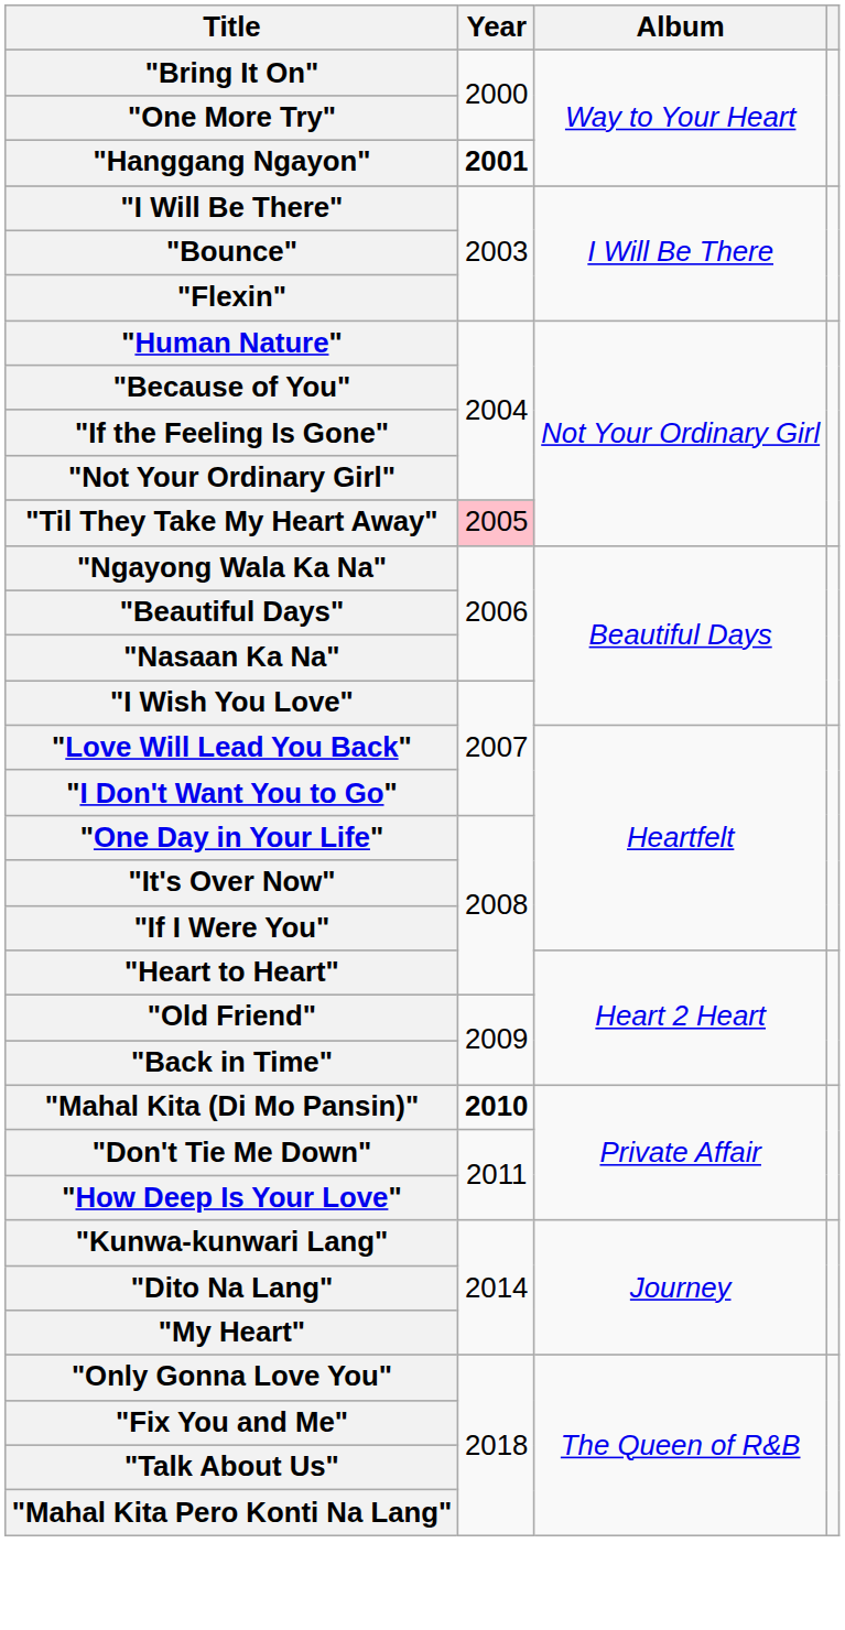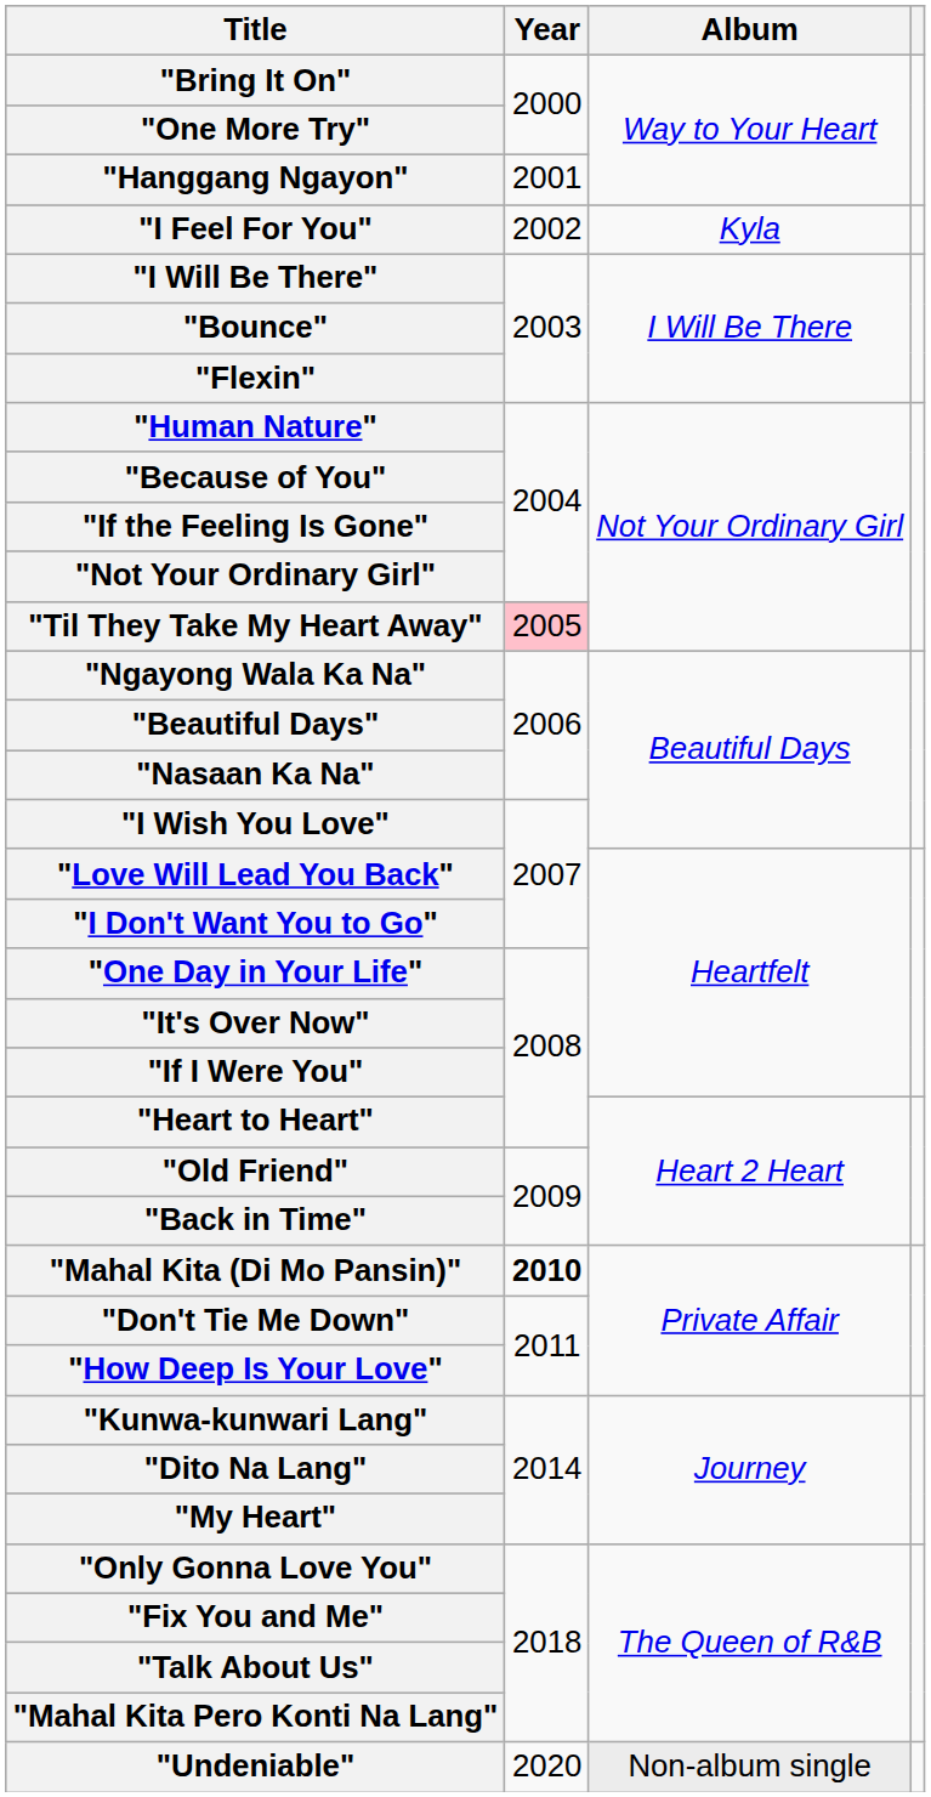 <table class="wikitable plainrowheaders" style="text-align:center;">
 <tr>
 <th scope="col">Title</th>
 <th scope="col">Year</th>
 <th scope="col">Album</th>
 <th scope="col"></th>
 </tr>
 <tr>
 <th scope="row">"Bring It On"</th>
 <td rowspan="2">2000</td>
 <td rowspan="3"><em><a href='#'>Way to Your Heart</a></em></td>
 <td rowspan="3"></td>
 </tr>
 <tr>
 <th scope="row">"One More Try"</th>
 </tr>
 <tr>
 <th scope="row">"Hanggang Ngayon"</th>
-<td><strong>2001</strong></td>
+<td>2001</td>
+</tr>
+<tr>
+<th scope="row">"I Feel For You"</th>
+<td>2002</td>
+<td><em><a href='#'>Kyla</a></em></td>
+<td></td>
 </tr>
 <tr>
 <th scope="row">"I Will Be There"</th>
 <td rowspan="3">2003</td>
 <td rowspan="3"><em><a href='#'>I Will Be There</a></em></td>
 <td rowspan="3"></td>
 </tr>
 <tr>
 <th scope="row">"Bounce"</th>
 </tr>
 <tr>
 <th scope="row">"Flexin"<br></th>
 </tr>
 <tr>
 <th scope="row">"<a href='#'>Human Nature</a>"</th>
 <td rowspan="4">2004</td>
 <td rowspan="5"><em><a href='#'>Not Your Ordinary Girl</a></em></td>
 <td rowspan="5"></td>
 </tr>
 <tr>
 <th scope="row">"Because of You"</th>
 </tr>
 <tr>
 <th scope="row">"If the Feeling Is Gone"</th>
 </tr>
 <tr>
 <th scope="row">"Not Your Ordinary Girl"</th>
 </tr>
 <tr>
 <th scope="row">"Til They Take My Heart Away"</th>
 <td style="background: pink;">2005</td>
 </tr>
 <tr>
 <th scope="row">"Ngayong Wala Ka Na"</th>
 <td rowspan="3">2006</td>
 <td rowspan="4"><em><a href='#'>Beautiful Days</a></em></td>
 <td rowspan="4"></td>
 </tr>
 <tr>
 <th scope="row">"Beautiful Days"</th>
 </tr>
 <tr>
 <th scope="row">"Nasaan Ka Na"</th>
 </tr>
 <tr>
 <th scope="row">"I Wish You Love"</th>
 <td rowspan="3">2007</td>
 </tr>
 <tr>
 <th scope="row">"<a href='#'>Love Will Lead You Back</a>"</th>
 <td rowspan="5"><em><a href='#'>Heartfelt</a></em></td>
 <td rowspan="5"></td>
 </tr>
 <tr>
 <th scope="row">"<a href='#'>I Don't Want You to Go</a>"</th>
 </tr>
 <tr>
 <th scope="row">"<a href='#'>One Day in Your Life</a>"</th>
 <td rowspan="4">2008</td>
 </tr>
 <tr>
 <th scope="row">"It's Over Now"</th>
 </tr>
 <tr>
 <th scope="row">"If I Were You"</th>
 </tr>
 <tr>
 <th scope="row">"Heart to Heart"</th>
 <td rowspan="3"><em><a href='#'>Heart 2 Heart</a></em></td>
 <td rowspan="3"></td>
 </tr>
 <tr>
 <th scope="row">"Old Friend"</th>
 <td rowspan="2">2009</td>
 </tr>
 <tr>
 <th scope="row">"Back in Time"<br></th>
 </tr>
 <tr>
 <th scope="row">"Mahal Kita (Di Mo Pansin)"</th>
 <td><strong>2010</strong></td>
 <td rowspan="3"><em><a href='#'>Private Affair</a></em></td>
 <td rowspan="3"></td>
 </tr>
 <tr>
 <th scope="row">"Don't Tie Me Down"</th>
 <td rowspan="2">2011</td>
 </tr>
 <tr>
 <th scope="row">"<a href='#'>How Deep Is Your Love</a>"</th>
 </tr>
 <tr>
 <th scope="row">"Kunwa-kunwari Lang"</th>
 <td rowspan="3">2014</td>
 <td rowspan="3"><em><a href='#'>Journey</a></em></td>
 <td rowspan="3"></td>
 </tr>
 <tr>
 <th scope="row">"Dito Na Lang"</th>
 </tr>
 <tr>
 <th scope="row">"My Heart"<br></th>
 </tr>
 <tr>
 <th scope="row">"Only Gonna Love You"</th>
 <td rowspan="4">2018</td>
 <td rowspan="4"><em><a href='#'>The Queen of R&B</a></em></td>
 <td rowspan="4"></td>
 </tr>
 <tr>
 <th scope="row">"Fix You and Me"</th>
 </tr>
 <tr>
 <th scope="row">"Talk About Us"</th>
 </tr>
 <tr>
 <th scope="row">"Mahal Kita Pero Konti Na Lang"</th>
 </tr>
+<tr>
+<th scope="row">"Undeniable"<br></th>
+<td>2020</td>
+<td style="background:#ECECEC;">Non-album single</td>
+<td></td>
+</tr>
 </table>
